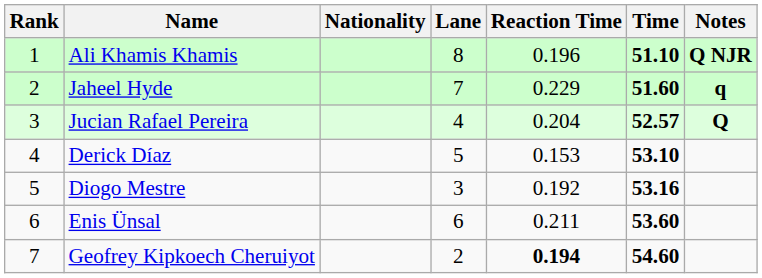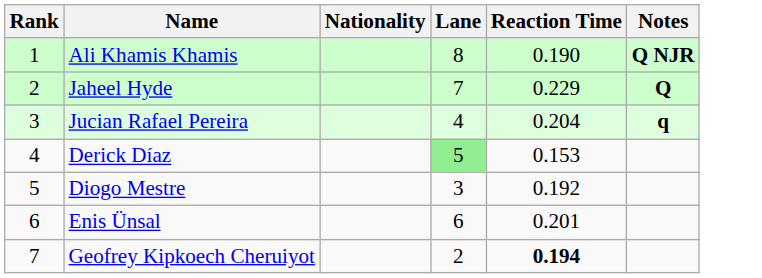 <table class="wikitable sortable" style="text-align:center">
 <tr>
 <th>Rank</th>
 <th>Name</th>
 <th>Nationality</th>
 <th>Lane</th>
 <th>Reaction Time</th>
-<th>Time</th>
 <th>Notes</th>
 </tr>
 <tr bgcolor=ccffcc>
 <td>1</td>
 <td align=left><a href='#'>Ali Khamis Khamis</a></td>
 <td align=left></td>
 <td>8</td>
-<td>0.196</td>
-<td><strong>51.10</strong></td>
+<td>0.190</td>
 <td><strong>Q NJR</strong></td>
 </tr>
 <tr bgcolor=ccffcc>
 <td>2</td>
 <td align=left><a href='#'>Jaheel Hyde</a></td>
 <td align=left></td>
 <td>7</td>
 <td>0.229</td>
-<td><strong>51.60</strong></td>
-<td><strong>q</strong></td>
+<td><strong>Q</strong></td>
 </tr>
 <tr bgcolor=ddffdd>
 <td>3</td>
 <td align=left><a href='#'>Jucian Rafael Pereira</a></td>
 <td align=left></td>
 <td>4</td>
 <td>0.204</td>
-<td><strong>52.57</strong></td>
-<td><strong>Q</strong></td>
+<td><strong>q</strong></td>
 </tr>
 <tr>
 <td>4</td>
 <td align=left><a href='#'>Derick Díaz</a></td>
 <td align=left></td>
-<td>5</td>
+<td style="background: lightgreen;">5</td>
 <td>0.153</td>
-<td><strong>53.10</strong></td>
 <td></td>
 </tr>
 <tr>
 <td>5</td>
 <td align=left><a href='#'>Diogo Mestre</a></td>
 <td align=left></td>
 <td>3</td>
 <td>0.192</td>
-<td><strong>53.16</strong></td>
 <td></td>
 </tr>
 <tr>
 <td>6</td>
 <td align=left><a href='#'>Enis Ünsal</a></td>
 <td align=left></td>
 <td>6</td>
-<td>0.211</td>
-<td><strong>53.60</strong></td>
+<td>0.201</td>
 <td></td>
 </tr>
 <tr>
 <td>7</td>
 <td align=left><a href='#'>Geofrey Kipkoech Cheruiyot</a></td>
 <td align=left></td>
 <td>2</td>
 <td><strong>0.194</strong></td>
-<td><strong>54.60</strong></td>
 <td></td>
 </tr>
 </table>
